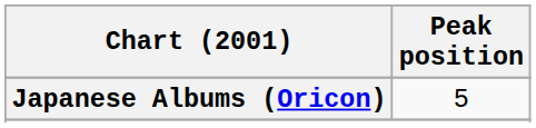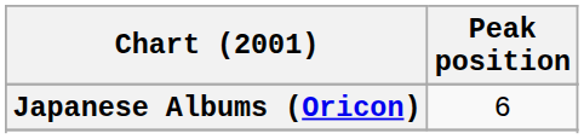 <table class="wikitable sortable plainrowheaders" style="text-align:center">
 <tr>
 <th scope="col">Chart (2001)</th>
 <th scope="col">Peak<br>position</th>
 </tr>
 <tr>
 </tr>
 <tr>
 </tr>
 <tr>
 </tr>
 <tr>
 </tr>
 <tr>
 </tr>
 <tr>
 </tr>
 <tr>
 </tr>
 <tr>
 </tr>
 <tr>
 </tr>
 <tr>
 </tr>
 <tr>
 </tr>
 <tr>
 </tr>
 <tr>
 </tr>
 <tr>
 <th scope="row">Japanese Albums (<a href='#'>Oricon</a>)</th>
-<td>5</td>
+<td>6</td>
 </tr>
 <tr>
 </tr>
 <tr>
 </tr>
 <tr>
 </tr>
 <tr>
 </tr>
 <tr>
 </tr>
 <tr>
 </tr>
 <tr>
 </tr>
 </table>
